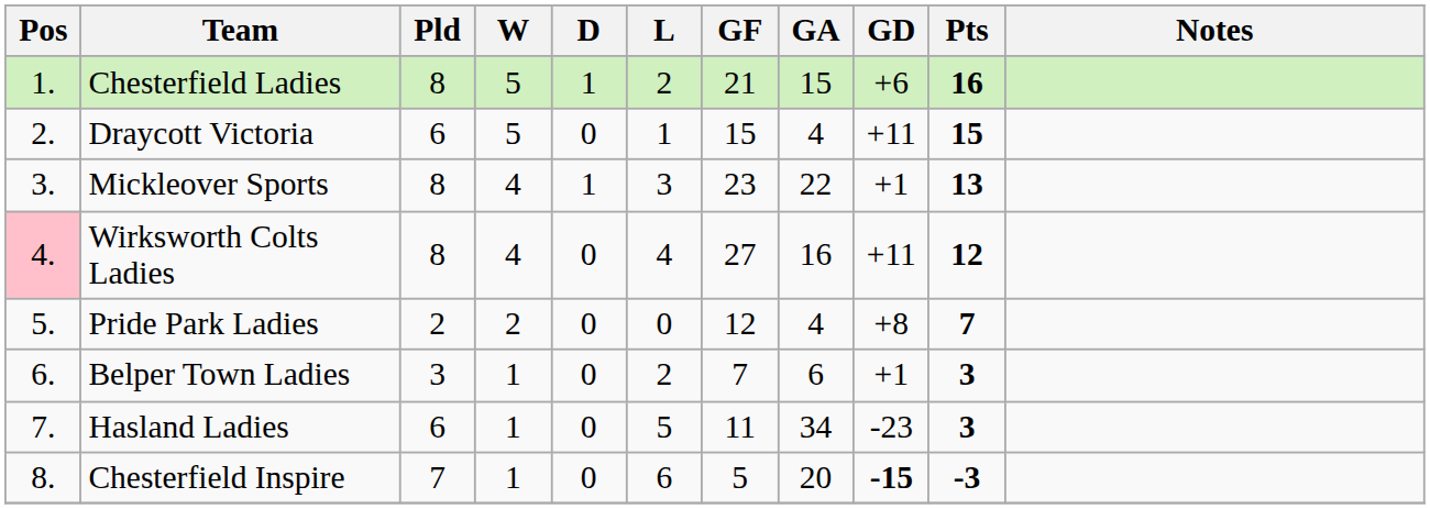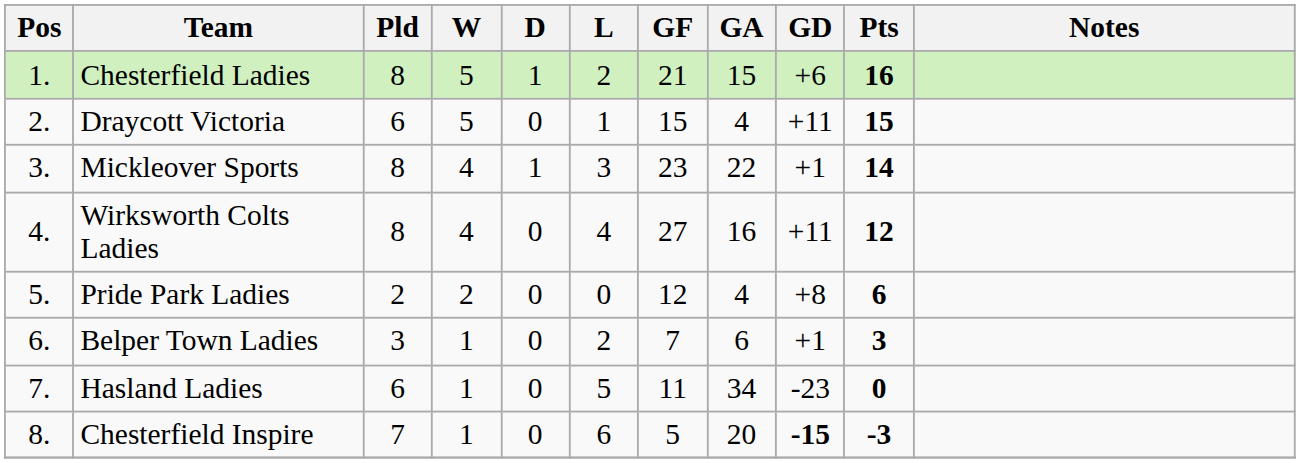 <table class="wikitable" style="text-align:center;">
 <tr>
 <th width=30 abbr="Position">Pos</th>
 <th width=150>Team</th>
 <th width=30 abbr="Played">Pld</th>
 <th width=30 abbr="Won">W</th>
 <th width=30 abbr="Drawn">D</th>
 <th width=30 abbr="Lost">L</th>
 <th width=30 abbr="Goals for">GF</th>
 <th width=30 abbr="Goals against">GA</th>
 <th width=30 abbr="Goal difference">GD</th>
 <th width=30 abbr="Points">Pts</th>
 <th width=200>Notes</th>
 </tr>
 <tr bgcolor="D0F0C0">
 <td>1.</td>
 <td align="left">Chesterfield Ladies</td>
 <td>8</td>
 <td>5</td>
 <td>1</td>
 <td>2</td>
 <td>21</td>
 <td>15</td>
 <td>+6</td>
 <td><strong>16</strong></td>
 <td></td>
 </tr>
 <tr>
 <td>2.</td>
 <td align="left">Draycott Victoria</td>
 <td>6</td>
 <td>5</td>
 <td>0</td>
 <td>1</td>
 <td>15</td>
 <td>4</td>
 <td>+11</td>
 <td><strong>15</strong></td>
 <td></td>
 </tr>
 <tr>
 <td>3.</td>
 <td align="left">Mickleover Sports</td>
 <td>8</td>
 <td>4</td>
 <td>1</td>
 <td>3</td>
 <td>23</td>
 <td>22</td>
 <td>+1</td>
-<td><strong>13</strong></td>
+<td><strong>14</strong></td>
 <td></td>
 </tr>
 <tr>
-<td style="background: pink;">4.</td>
+<td>4.</td>
 <td align="left">Wirksworth Colts Ladies</td>
 <td>8</td>
 <td>4</td>
 <td>0</td>
 <td>4</td>
 <td>27</td>
 <td>16</td>
 <td>+11</td>
 <td><strong>12</strong></td>
 <td></td>
 </tr>
 <tr>
 <td>5.</td>
 <td align="left">Pride Park Ladies</td>
 <td>2</td>
 <td>2</td>
 <td>0</td>
 <td>0</td>
 <td>12</td>
 <td>4</td>
 <td>+8</td>
-<td><strong>7</strong></td>
+<td><strong>6</strong></td>
 <td></td>
 </tr>
 <tr>
 <td>6.</td>
 <td align="left">Belper Town Ladies</td>
 <td>3</td>
 <td>1</td>
 <td>0</td>
 <td>2</td>
 <td>7</td>
 <td>6</td>
 <td>+1</td>
 <td><strong>3</strong></td>
 <td></td>
 </tr>
 <tr>
 <td>7.</td>
 <td align="left">Hasland Ladies</td>
 <td>6</td>
 <td>1</td>
 <td>0</td>
 <td>5</td>
 <td>11</td>
 <td>34</td>
 <td>-23</td>
-<td><strong>3</strong></td>
+<td><strong>0</strong></td>
 <td></td>
 </tr>
 <tr>
 <td>8.</td>
 <td align="left">Chesterfield Inspire</td>
 <td>7</td>
 <td>1</td>
 <td>0</td>
 <td>6</td>
 <td>5</td>
 <td>20</td>
 <td><strong>-15</strong></td>
 <td><strong>-3</strong></td>
 <td></td>
 </tr>
 <tr>
 </tr>
 </table>
